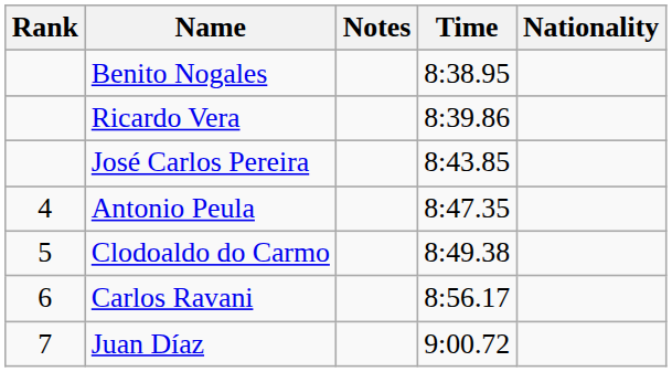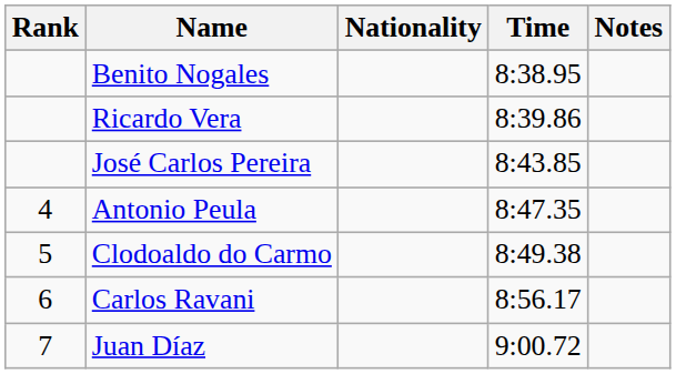 <table class="wikitable sortable" style="text-align:center">
 <tr>
 <th>Rank</th>
 <th>Name</th>
+<th>Nationality</th>
+<th>Time</th>
 <th>Notes</th>
-<th>Time</th>
-<th>Nationality</th>
 </tr>
 <tr>
 <td align=center></td>
 <td align=left><a href='#'>Benito Nogales</a></td>
+<td align=left></td>
+<td>8:38.95</td>
 <td></td>
-<td>8:38.95</td>
-<td align=left></td>
 </tr>
 <tr>
 <td align=center></td>
 <td align=left><a href='#'>Ricardo Vera</a></td>
+<td align=left></td>
+<td>8:39.86</td>
 <td></td>
-<td>8:39.86</td>
-<td align=left></td>
 </tr>
 <tr>
 <td align=center></td>
 <td align=left><a href='#'>José Carlos Pereira</a></td>
+<td align=left></td>
+<td>8:43.85</td>
 <td></td>
-<td>8:43.85</td>
-<td align=left></td>
 </tr>
 <tr>
 <td align=center>4</td>
 <td align=left><a href='#'>Antonio Peula</a></td>
+<td align=left></td>
+<td>8:47.35</td>
 <td></td>
-<td>8:47.35</td>
-<td align=left></td>
 </tr>
 <tr>
 <td align=center>5</td>
 <td align=left><a href='#'>Clodoaldo do Carmo</a></td>
+<td align=left></td>
+<td>8:49.38</td>
 <td></td>
-<td>8:49.38</td>
-<td align=left></td>
 </tr>
 <tr>
 <td align=center>6</td>
 <td align=left><a href='#'>Carlos Ravani</a></td>
+<td align=left></td>
+<td>8:56.17</td>
 <td></td>
-<td>8:56.17</td>
-<td align=left></td>
 </tr>
 <tr>
 <td align=center>7</td>
 <td align=left><a href='#'>Juan Díaz</a></td>
+<td align=left></td>
+<td>9:00.72</td>
 <td></td>
-<td>9:00.72</td>
-<td align=left></td>
 </tr>
 </table>
